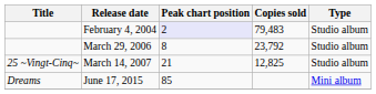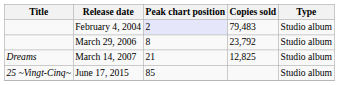 <table class="wikitable">
 <tr>
 <th>Title</th>
 <th>Release date</th>
 <th>Peak chart position</th>
 <th>Copies sold</th>
 <th>Type</th>
 </tr>
 <tr>
 <td></td>
 <td>February 4, 2004</td>
 <td style="background: lavender;">2</td>
 <td>79,483</td>
 <td>Studio album</td>
 </tr>
 <tr>
 <td></td>
 <td>March 29, 2006</td>
 <td>8</td>
 <td>23,792</td>
 <td>Studio album</td>
 </tr>
 <tr>
-<td><em>25 ~Vingt-Cinq~</em></td>
+<td><em>Dreams</em></td>
 <td>March 14, 2007</td>
 <td>21</td>
 <td>12,825</td>
 <td>Studio album</td>
 </tr>
 <tr>
-<td><em>Dreams</em></td>
+<td><em>25 ~Vingt-Cinq~</em></td>
 <td>June 17, 2015</td>
 <td>85</td>
 <td></td>
-<td><a href='#'>Mini album</a></td>
+<td>Studio album</td>
 </tr>
 <tr>
 </tr>
 </table>
